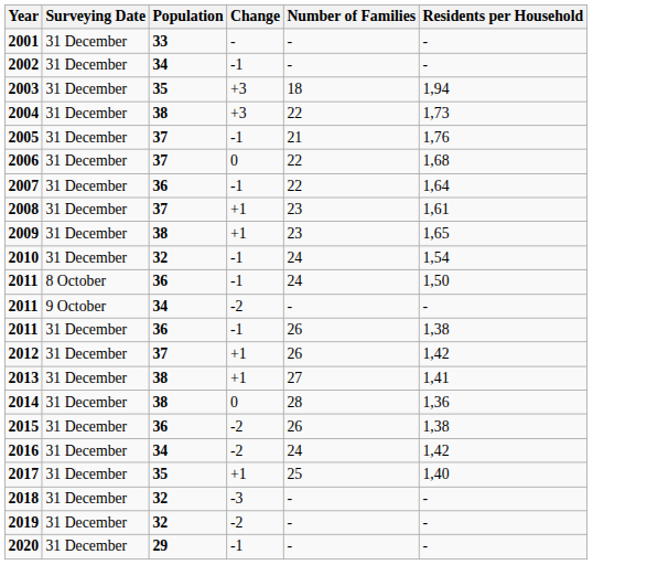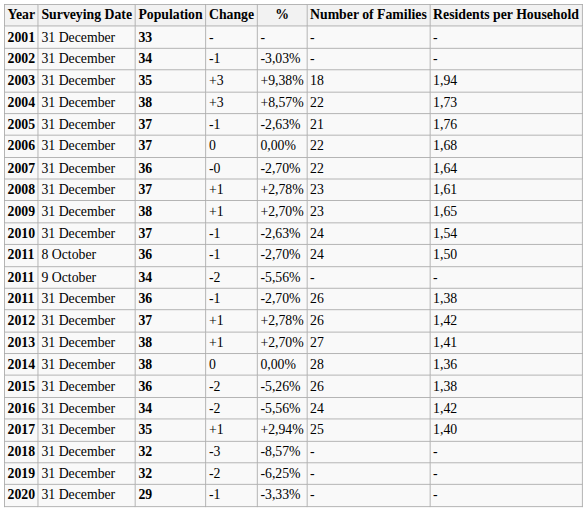 <table class="wikitable sortable mw-collapsible">
 <tr>
 <th>Year</th>
 <th>Surveying Date</th>
 <th>Population</th>
 <th>Change</th>
+<th>%</th>
 <th>Number of Families</th>
 <th>Residents per Household</th>
 </tr>
 <tr>
 <td><strong>2001</strong></td>
 <td>31 December</td>
 <td><strong>33</strong></td>
 <td>-</td>
 <td>-</td>
 <td>-</td>
+<td>-</td>
 </tr>
 <tr>
 <td><strong>2002</strong></td>
 <td>31 December</td>
 <td><strong>34</strong></td>
 <td>-1</td>
+<td>-3,03%</td>
 <td>-</td>
 <td>-</td>
 </tr>
 <tr>
 <td><strong>2003</strong></td>
 <td>31 December</td>
 <td><strong>35</strong></td>
 <td>+3</td>
+<td>+9,38%</td>
 <td>18</td>
 <td>1,94</td>
 </tr>
 <tr>
 <td><strong>2004</strong></td>
 <td>31 December</td>
 <td><strong>38</strong></td>
 <td>+3</td>
+<td>+8,57%</td>
 <td>22</td>
 <td>1,73</td>
 </tr>
 <tr>
 <td><strong>2005</strong></td>
 <td>31 December</td>
 <td><strong>37</strong></td>
 <td>-1</td>
+<td>-2,63%</td>
 <td>21</td>
 <td>1,76</td>
 </tr>
 <tr>
 <td><strong>2006</strong></td>
 <td>31 December</td>
 <td><strong>37</strong></td>
 <td>0</td>
+<td>0,00%</td>
 <td>22</td>
 <td>1,68</td>
 </tr>
 <tr>
 <td><strong>2007</strong></td>
 <td>31 December</td>
 <td><strong>36</strong></td>
-<td>-1</td>
+<td>-0</td>
+<td>-2,70%</td>
 <td>22</td>
 <td>1,64</td>
 </tr>
 <tr>
 <td><strong>2008</strong></td>
 <td>31 December</td>
 <td><strong>37</strong></td>
 <td>+1</td>
+<td>+2,78%</td>
 <td>23</td>
 <td>1,61</td>
 </tr>
 <tr>
 <td><strong>2009</strong></td>
 <td>31 December</td>
 <td><strong>38</strong></td>
 <td>+1</td>
+<td>+2,70%</td>
 <td>23</td>
 <td>1,65</td>
 </tr>
 <tr>
 <td><strong>2010</strong></td>
 <td>31 December</td>
-<td><strong>32</strong></td>
+<td><strong>37</strong></td>
 <td>-1</td>
+<td>-2,63%</td>
 <td>24</td>
 <td>1,54</td>
 </tr>
 <tr>
 <td><strong>2011</strong></td>
 <td>8 October</td>
 <td><strong>36</strong></td>
 <td>-1</td>
+<td>-2,70%</td>
 <td>24</td>
 <td>1,50</td>
 </tr>
 <tr>
 <td><strong>2011</strong></td>
 <td>9 October</td>
 <td><strong>34</strong></td>
 <td>-2</td>
+<td>-5,56%</td>
 <td>-</td>
 <td>-</td>
 </tr>
 <tr>
 <td><strong>2011</strong></td>
 <td>31 December</td>
 <td><strong>36</strong></td>
 <td>-1</td>
+<td>-2,70%</td>
 <td>26</td>
 <td>1,38</td>
 </tr>
 <tr>
 <td><strong>2012</strong></td>
 <td>31 December</td>
 <td><strong>37</strong></td>
 <td>+1</td>
+<td>+2,78%</td>
 <td>26</td>
 <td>1,42</td>
 </tr>
 <tr>
 <td><strong>2013</strong></td>
 <td>31 December</td>
 <td><strong>38</strong></td>
 <td>+1</td>
+<td>+2,70%</td>
 <td>27</td>
 <td>1,41</td>
 </tr>
 <tr>
 <td><strong>2014</strong></td>
 <td>31 December</td>
 <td><strong>38</strong></td>
 <td>0</td>
+<td>0,00%</td>
 <td>28</td>
 <td>1,36</td>
 </tr>
 <tr>
 <td><strong>2015</strong></td>
 <td>31 December</td>
 <td><strong>36</strong></td>
 <td>-2</td>
+<td>-5,26%</td>
 <td>26</td>
 <td>1,38</td>
 </tr>
 <tr>
 <td><strong>2016</strong></td>
 <td>31 December</td>
 <td><strong>34</strong></td>
 <td>-2</td>
+<td>-5,56%</td>
 <td>24</td>
 <td>1,42</td>
 </tr>
 <tr>
 <td><strong>2017</strong></td>
 <td>31 December</td>
 <td><strong>35</strong></td>
 <td>+1</td>
+<td>+2,94%</td>
 <td>25</td>
 <td>1,40</td>
 </tr>
 <tr>
 <td><strong>2018</strong></td>
 <td>31 December</td>
 <td><strong>32</strong></td>
 <td>-3</td>
+<td>-8,57%</td>
 <td>-</td>
 <td>-</td>
 </tr>
 <tr>
 <td><strong>2019</strong></td>
 <td>31 December</td>
 <td><strong>32</strong></td>
 <td>-2</td>
+<td>-6,25%</td>
 <td>-</td>
 <td>-</td>
 </tr>
 <tr>
 <td><strong>2020</strong></td>
 <td>31 December</td>
 <td><strong>29</strong></td>
 <td>-1</td>
+<td>-3,33%</td>
 <td>-</td>
 <td>-</td>
 </tr>
 </table>
